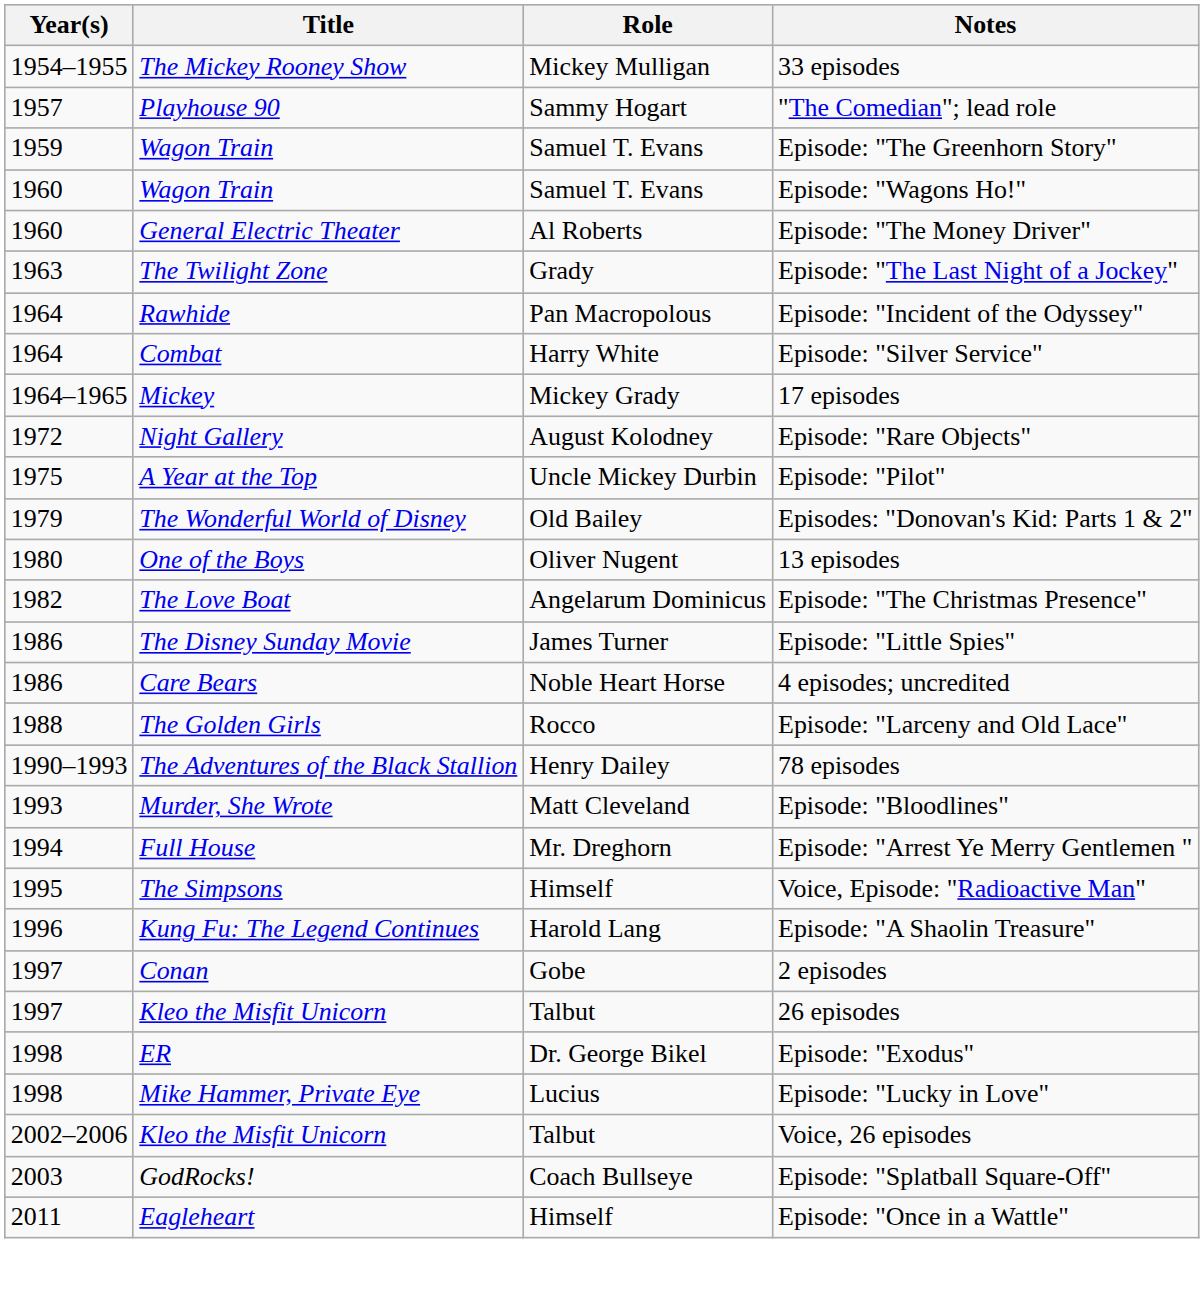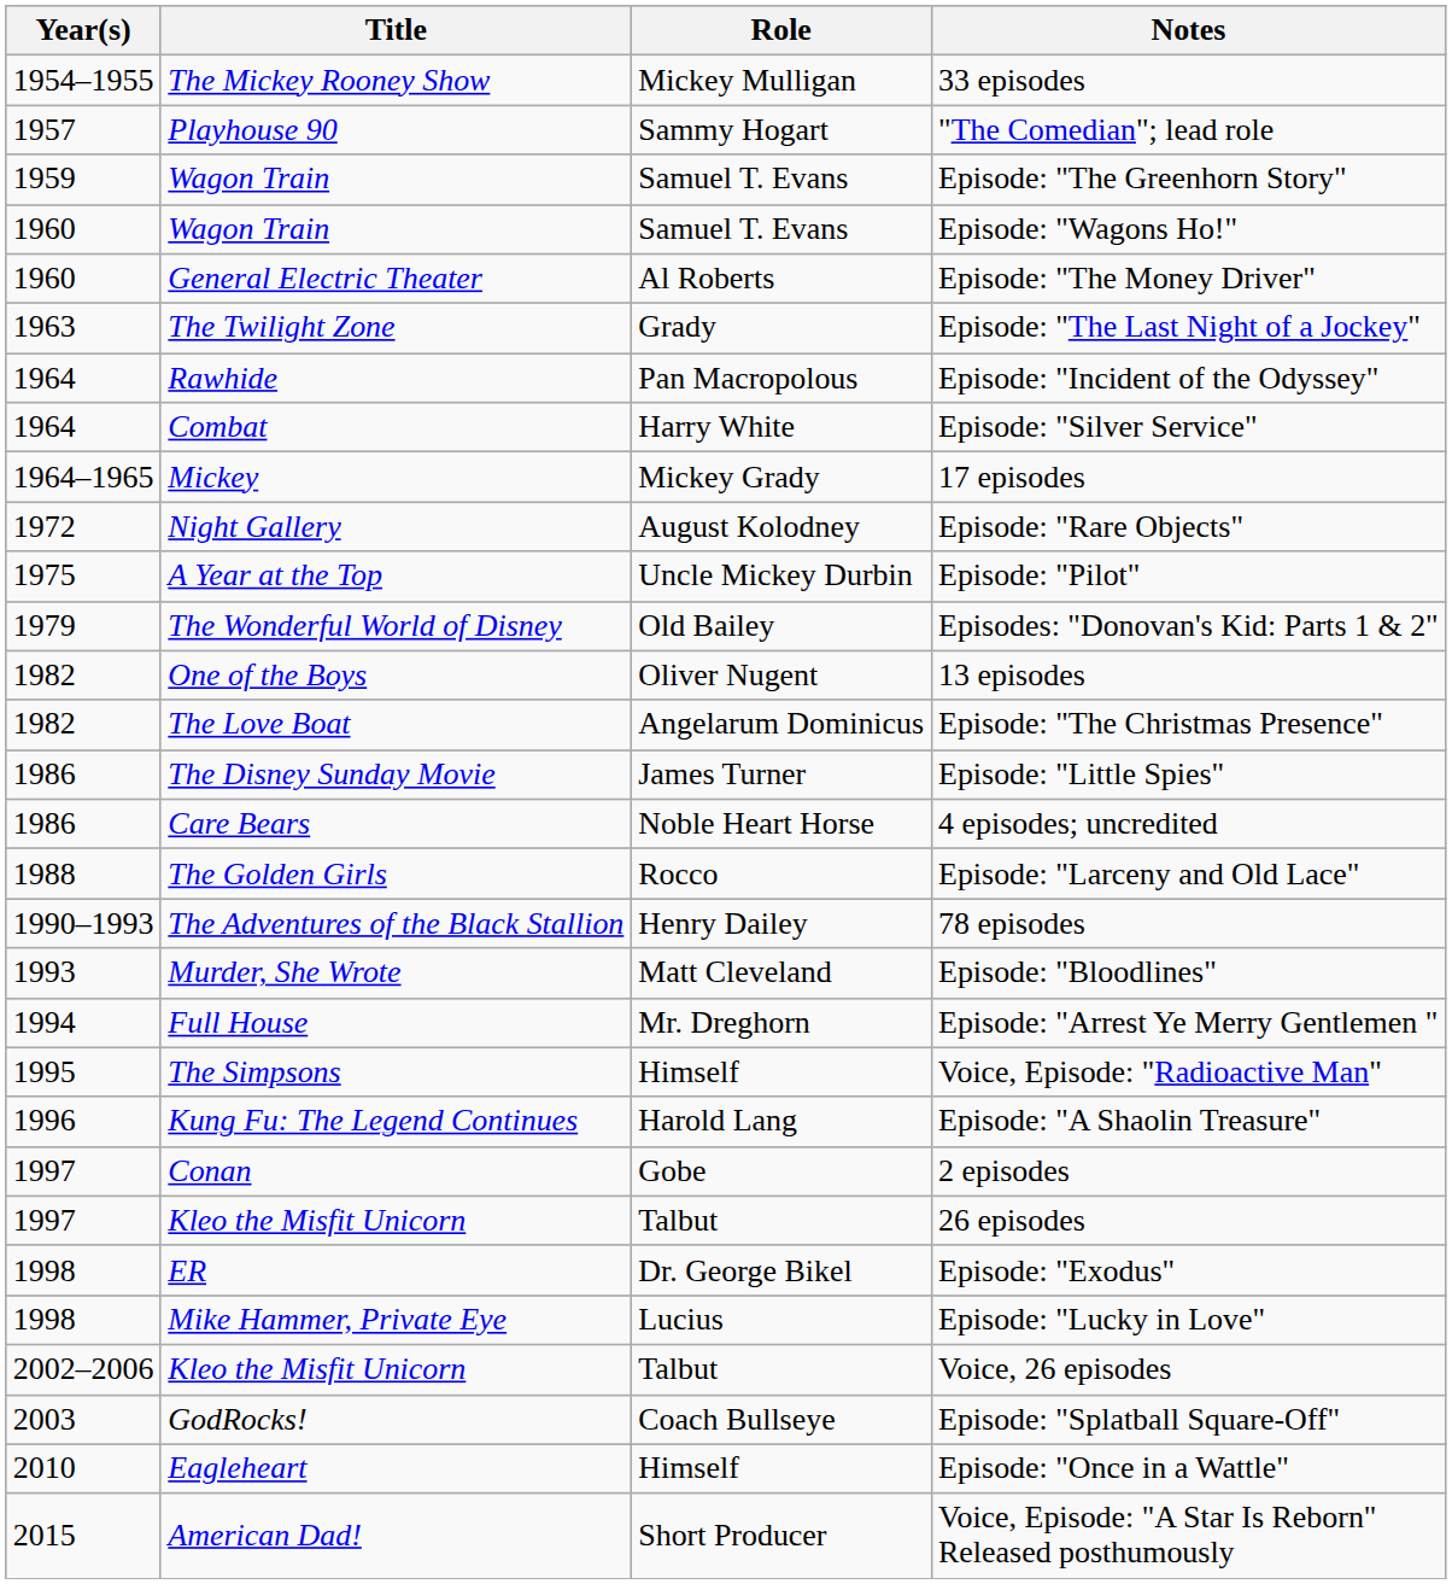 <table class="wikitable sortable">
 <tr>
 <th>Year(s)</th>
 <th>Title</th>
 <th>Role</th>
 <th class="unsortable">Notes</th>
 </tr>
 <tr>
 <td>1954–1955</td>
 <td><em><a href='#'>The Mickey Rooney Show</a></em></td>
 <td>Mickey Mulligan</td>
 <td>33 episodes</td>
 </tr>
 <tr>
 <td>1957</td>
 <td><em><a href='#'>Playhouse 90</a></em></td>
 <td>Sammy Hogart</td>
 <td>"<a href='#'>The Comedian</a>"; lead role</td>
 </tr>
 <tr>
 <td>1959</td>
 <td><em><a href='#'>Wagon Train</a></em></td>
 <td>Samuel T. Evans</td>
 <td>Episode: "The Greenhorn Story"</td>
 </tr>
 <tr>
 <td>1960</td>
 <td><em><a href='#'>Wagon Train</a></em></td>
 <td>Samuel T. Evans</td>
 <td>Episode: "Wagons Ho!"</td>
 </tr>
 <tr>
 <td>1960</td>
 <td><em><a href='#'>General Electric Theater</a></em></td>
 <td>Al Roberts</td>
 <td>Episode: "The Money Driver"</td>
 </tr>
 <tr>
 <td>1963</td>
 <td><em><a href='#'>The Twilight Zone</a></em></td>
 <td>Grady</td>
 <td>Episode: "<a href='#'>The Last Night of a Jockey</a>"</td>
 </tr>
 <tr>
 <td>1964</td>
 <td><em><a href='#'>Rawhide</a></em></td>
 <td>Pan Macropolous</td>
 <td>Episode: "Incident of the Odyssey"</td>
 </tr>
 <tr>
 <td>1964</td>
 <td><em><a href='#'>Combat</a></em></td>
 <td>Harry White</td>
 <td>Episode: "Silver Service"</td>
 </tr>
 <tr>
 <td>1964–1965</td>
 <td><em><a href='#'>Mickey</a></em></td>
 <td>Mickey Grady</td>
 <td>17 episodes</td>
 </tr>
 <tr>
 <td>1972</td>
 <td><em><a href='#'>Night Gallery</a></em></td>
 <td>August Kolodney</td>
 <td>Episode: "Rare Objects"</td>
 </tr>
 <tr>
 <td>1975</td>
 <td><em><a href='#'>A Year at the Top</a></em></td>
 <td>Uncle Mickey Durbin</td>
 <td>Episode: "Pilot"</td>
 </tr>
 <tr>
 <td>1979</td>
 <td><em><a href='#'>The Wonderful World of Disney</a></em></td>
 <td>Old Bailey</td>
 <td>Episodes: "Donovan's Kid: Parts 1 & 2"</td>
 </tr>
 <tr>
-<td>1980</td>
+<td>1982</td>
 <td><em><a href='#'>One of the Boys</a></em></td>
 <td>Oliver Nugent</td>
 <td>13 episodes</td>
 </tr>
 <tr>
 <td>1982</td>
 <td><em><a href='#'>The Love Boat</a></em></td>
 <td>Angelarum Dominicus</td>
 <td>Episode: "The Christmas Presence"</td>
 </tr>
 <tr>
 <td>1986</td>
 <td><em><a href='#'>The Disney Sunday Movie</a></em></td>
 <td>James Turner</td>
 <td>Episode: "Little Spies"</td>
 </tr>
 <tr>
 <td>1986</td>
 <td><em><a href='#'>Care Bears</a></em></td>
 <td>Noble Heart Horse</td>
 <td>4 episodes; uncredited</td>
 </tr>
 <tr>
 <td>1988</td>
 <td><em><a href='#'>The Golden Girls</a></em></td>
 <td>Rocco</td>
 <td>Episode: "Larceny and Old Lace"</td>
 </tr>
 <tr>
 <td>1990–1993</td>
 <td><em><a href='#'>The Adventures of the Black Stallion</a></em></td>
 <td>Henry Dailey</td>
 <td>78 episodes</td>
 </tr>
 <tr>
 <td>1993</td>
 <td><em><a href='#'>Murder, She Wrote</a></em></td>
 <td>Matt Cleveland</td>
 <td>Episode: "Bloodlines"</td>
 </tr>
 <tr>
 <td>1994</td>
 <td><em><a href='#'>Full House</a></em></td>
 <td>Mr. Dreghorn</td>
 <td>Episode: "Arrest Ye Merry Gentlemen "</td>
 </tr>
 <tr>
 <td>1995</td>
 <td><em><a href='#'>The Simpsons</a></em></td>
 <td>Himself</td>
 <td>Voice, Episode: "<a href='#'>Radioactive Man</a>"</td>
 </tr>
 <tr>
 <td>1996</td>
 <td><em><a href='#'>Kung Fu: The Legend Continues</a></em></td>
 <td>Harold Lang</td>
 <td>Episode: "A Shaolin Treasure"</td>
 </tr>
 <tr>
 <td>1997</td>
 <td><em><a href='#'>Conan</a></em></td>
 <td>Gobe</td>
 <td>2 episodes</td>
 </tr>
 <tr>
 <td>1997</td>
 <td><em><a href='#'>Kleo the Misfit Unicorn</a></em></td>
 <td>Talbut</td>
 <td>26 episodes</td>
 </tr>
 <tr>
 <td>1998</td>
 <td><em><a href='#'>ER</a></em></td>
 <td>Dr. George Bikel</td>
 <td>Episode: "Exodus"</td>
 </tr>
 <tr>
 <td>1998</td>
 <td><em><a href='#'>Mike Hammer, Private Eye</a></em></td>
 <td>Lucius</td>
 <td>Episode: "Lucky in Love"</td>
 </tr>
 <tr>
 <td>2002–2006</td>
 <td><em><a href='#'>Kleo the Misfit Unicorn</a></em></td>
 <td>Talbut</td>
 <td>Voice, 26 episodes</td>
 </tr>
 <tr>
 <td>2003</td>
 <td><em>GodRocks!</em></td>
 <td>Coach Bullseye</td>
 <td>Episode: "Splatball Square-Off"</td>
 </tr>
 <tr>
-<td>2011</td>
+<td>2010</td>
 <td><em><a href='#'>Eagleheart</a></em></td>
 <td>Himself</td>
 <td>Episode: "Once in a Wattle"</td>
 </tr>
+<tr>
+<td>2015</td>
+<td><em><a href='#'>American Dad!</a></em></td>
+<td>Short Producer</td>
+<td>Voice, Episode: "A Star Is Reborn"<br>Released posthumously</td>
+</tr>
 </table>
